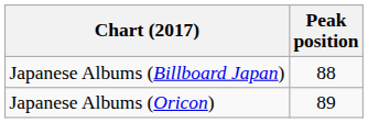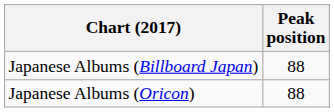 <table class="wikitable sortable">
 <tr>
 <th>Chart (2017)</th>
 <th>Peak<br>position</th>
 </tr>
 <tr>
 <td>Japanese Albums (<em><a href='#'>Billboard Japan</a></em>)</td>
 <td style="text-align:center;">88</td>
 </tr>
 <tr>
 <td>Japanese Albums (<em><a href='#'>Oricon</a></em>)</td>
-<td style="text-align:center;">89</td>
+<td style="text-align:center;">88</td>
 </tr>
 </table>
